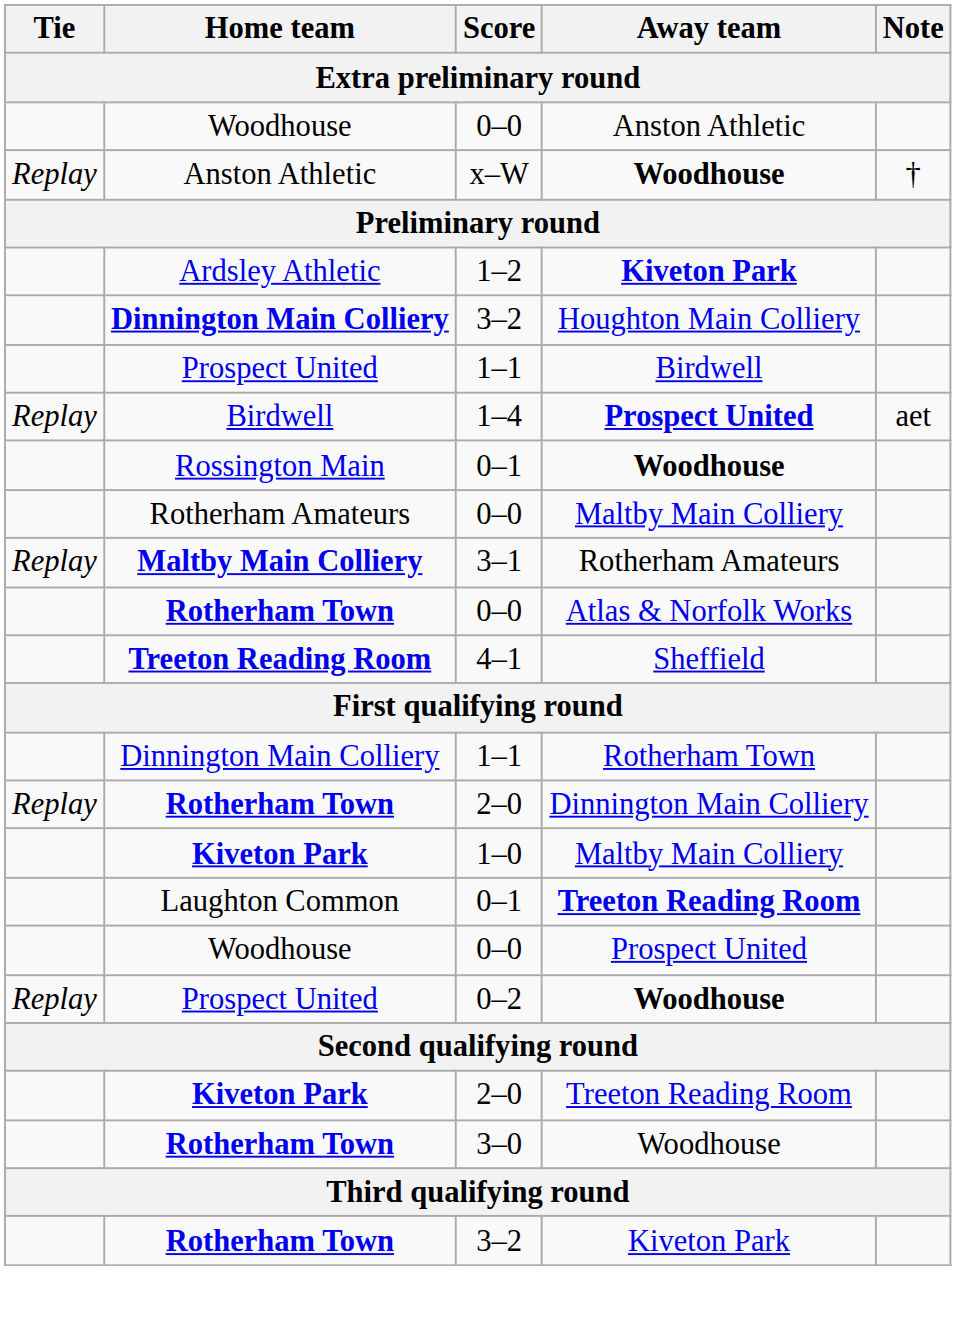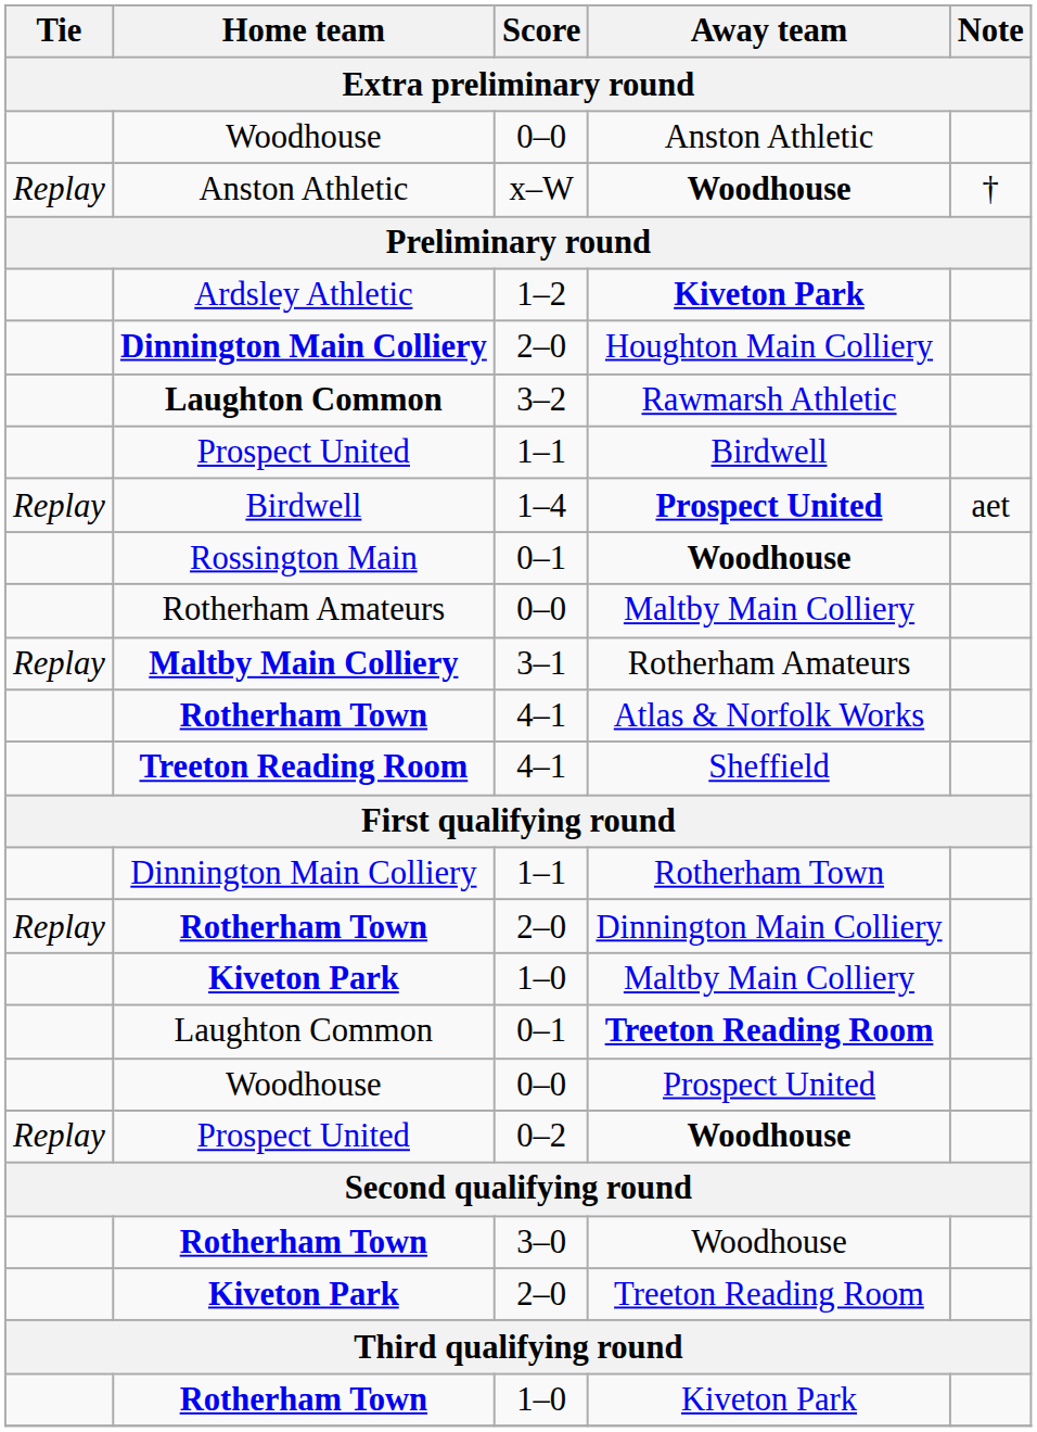 <table class="wikitable" style="text-align:center;">
 <tr>
 <th>Tie</th>
 <th>Home team</th>
 <th>Score</th>
 <th>Away team</th>
 <th>Note</th>
 </tr>
 <tr>
 <th colspan=5>Extra preliminary round</th>
 </tr>
 <tr>
 <td></td>
 <td>Woodhouse</td>
 <td>0–0</td>
 <td>Anston Athletic</td>
 <td></td>
 </tr>
 <tr>
 <td><em>Replay</em></td>
 <td>Anston Athletic</td>
 <td>x–W</td>
 <td><strong>Woodhouse</strong></td>
 <td>†</td>
 </tr>
 <tr>
 <th colspan=5>Preliminary round</th>
 </tr>
 <tr>
 <td></td>
 <td><a href='#'>Ardsley Athletic</a></td>
 <td>1–2</td>
 <td><strong><a href='#'>Kiveton Park</a></strong></td>
 <td></td>
 </tr>
 <tr>
 <td></td>
 <td><strong><a href='#'>Dinnington Main Colliery</a></strong></td>
+<td>2–0</td>
+<td><a href='#'>Houghton Main Colliery</a></td>
+<td></td>
+</tr>
+<tr>
+<td></td>
+<td><strong>Laughton Common</strong></td>
 <td>3–2</td>
-<td><a href='#'>Houghton Main Colliery</a></td>
+<td><a href='#'>Rawmarsh Athletic</a></td>
 <td></td>
 </tr>
 <tr>
 <td></td>
 <td><a href='#'>Prospect United</a></td>
 <td>1–1</td>
 <td><a href='#'>Birdwell</a></td>
 <td></td>
 </tr>
 <tr>
 <td><em>Replay</em></td>
 <td><a href='#'>Birdwell</a></td>
 <td>1–4</td>
 <td><strong><a href='#'>Prospect United</a></strong></td>
 <td>aet</td>
 </tr>
 <tr>
 <td></td>
 <td><a href='#'>Rossington Main</a></td>
 <td>0–1</td>
 <td><strong>Woodhouse</strong></td>
 <td></td>
 </tr>
 <tr>
 <td></td>
 <td>Rotherham Amateurs</td>
 <td>0–0</td>
 <td><a href='#'>Maltby Main Colliery</a></td>
 <td></td>
 </tr>
 <tr>
 <td><em>Replay</em></td>
 <td><strong><a href='#'>Maltby Main Colliery</a></strong></td>
 <td>3–1</td>
 <td>Rotherham Amateurs</td>
 <td></td>
 </tr>
 <tr>
 <td></td>
 <td><strong><a href='#'>Rotherham Town</a></strong></td>
-<td>0–0</td>
+<td>4–1</td>
 <td><a href='#'>Atlas & Norfolk Works</a></td>
 <td></td>
 </tr>
 <tr>
 <td></td>
 <td><strong><a href='#'>Treeton Reading Room</a></strong></td>
 <td>4–1</td>
 <td><a href='#'>Sheffield</a></td>
 <td></td>
 </tr>
 <tr>
 <th colspan=5>First qualifying round</th>
 </tr>
 <tr>
 <td></td>
 <td><a href='#'>Dinnington Main Colliery</a></td>
 <td>1–1</td>
 <td><a href='#'>Rotherham Town</a></td>
 <td></td>
 </tr>
 <tr>
 <td><em>Replay</em></td>
 <td><strong><a href='#'>Rotherham Town</a></strong></td>
 <td>2–0</td>
 <td><a href='#'>Dinnington Main Colliery</a></td>
 <td></td>
 </tr>
 <tr>
 <td></td>
 <td><strong><a href='#'>Kiveton Park</a></strong></td>
 <td>1–0</td>
 <td><a href='#'>Maltby Main Colliery</a></td>
 <td></td>
 </tr>
 <tr>
 <td></td>
 <td>Laughton Common</td>
 <td>0–1</td>
 <td><strong><a href='#'>Treeton Reading Room</a></strong></td>
 <td></td>
 </tr>
 <tr>
 <td></td>
 <td>Woodhouse</td>
 <td>0–0</td>
 <td><a href='#'>Prospect United</a></td>
 <td></td>
 </tr>
 <tr>
 <td><em>Replay</em></td>
 <td><a href='#'>Prospect United</a></td>
 <td>0–2</td>
 <td><strong>Woodhouse</strong></td>
 <td></td>
 </tr>
 <tr>
 <th colspan=5>Second qualifying round</th>
 </tr>
 <tr>
 <td></td>
-<td><strong><a href='#'>Kiveton Park</a></strong></td>
-<td>2–0</td>
-<td><a href='#'>Treeton Reading Room</a></td>
+<td><strong><a href='#'>Rotherham Town</a></strong></td>
+<td>3–0</td>
+<td>Woodhouse</td>
 <td></td>
 </tr>
 <tr>
 <td></td>
-<td><strong><a href='#'>Rotherham Town</a></strong></td>
-<td>3–0</td>
-<td>Woodhouse</td>
+<td><strong><a href='#'>Kiveton Park</a></strong></td>
+<td>2–0</td>
+<td><a href='#'>Treeton Reading Room</a></td>
 <td></td>
 </tr>
 <tr>
 <th colspan=5>Third qualifying round</th>
 </tr>
 <tr>
 <td></td>
 <td><strong><a href='#'>Rotherham Town</a></strong></td>
-<td>3–2</td>
+<td>1–0</td>
 <td><a href='#'>Kiveton Park</a></td>
 <td></td>
 </tr>
 <tr>
 </tr>
 </table>
